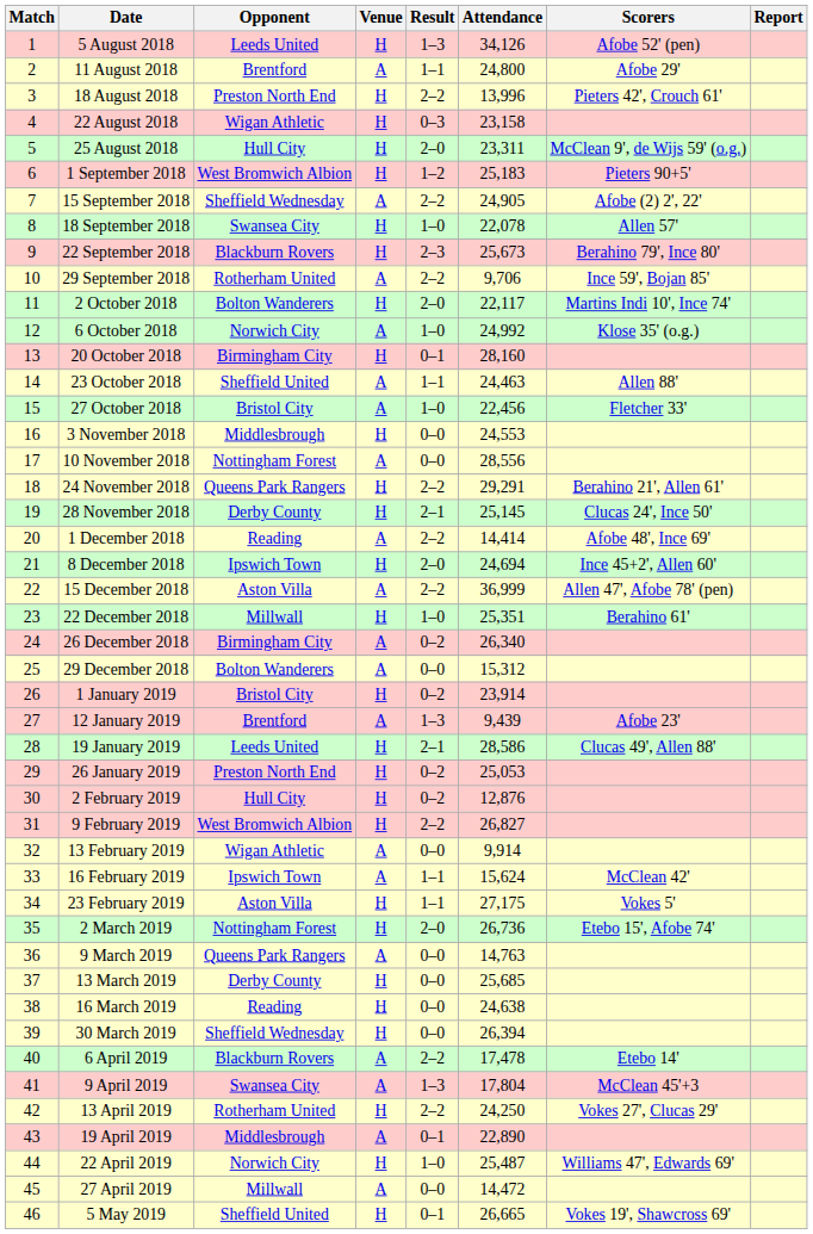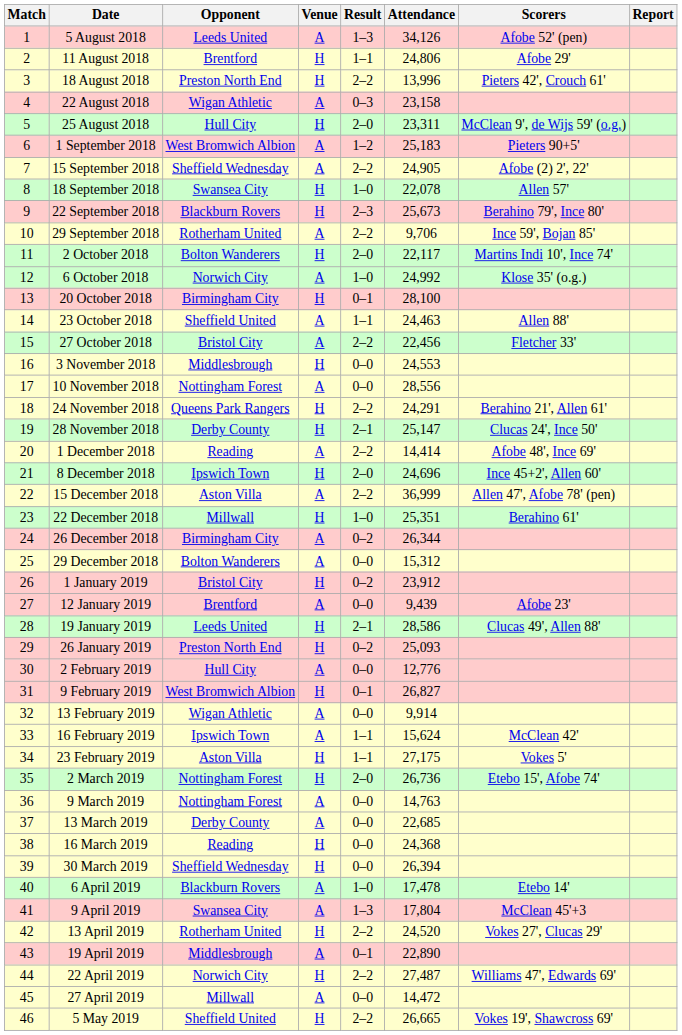 <table class="wikitable" style="font-size:100%; text-align:center">
 <tr>
 <th>Match</th>
 <th>Date</th>
 <th>Opponent</th>
 <th>Venue</th>
 <th>Result</th>
 <th>Attendance</th>
 <th>Scorers</th>
 <th>Report</th>
 </tr>
 <tr bgcolor=FFCCCC>
 <td>1</td>
 <td>5 August 2018</td>
 <td><a href='#'>Leeds United</a></td>
-<td><a href='#'>H</a></td>
+<td><a href='#'>A</a></td>
 <td>1–3</td>
 <td>34,126</td>
 <td><a href='#'>Afobe</a> 52' (pen)</td>
 <td></td>
 </tr>
 <tr id="Stoke City v Brentford" bgcolor=FFFFCC>
 <td>2</td>
 <td>11 August 2018</td>
 <td><a href='#'>Brentford</a></td>
-<td><a href='#'>A</a></td>
+<td><a href='#'>H</a></td>
 <td>1–1</td>
-<td>24,800</td>
+<td>24,806</td>
 <td><a href='#'>Afobe</a> 29'</td>
 <td></td>
 </tr>
 <tr bgcolor=FFFFCC>
 <td>3</td>
 <td>18 August 2018</td>
 <td><a href='#'>Preston North End</a></td>
 <td><a href='#'>H</a></td>
 <td>2–2</td>
 <td>13,996</td>
 <td><a href='#'>Pieters</a> 42', <a href='#'>Crouch</a> 61'</td>
 <td></td>
 </tr>
 <tr bgcolor=FFCCCC>
 <td>4</td>
 <td>22 August 2018</td>
 <td><a href='#'>Wigan Athletic</a></td>
-<td><a href='#'>H</a></td>
+<td><a href='#'>A</a></td>
 <td>0–3</td>
 <td>23,158</td>
 <td></td>
 <td></td>
 </tr>
 <tr bgcolor=CCFFCC>
 <td>5</td>
 <td>25 August 2018</td>
 <td><a href='#'>Hull City</a></td>
 <td><a href='#'>H</a></td>
 <td>2–0</td>
 <td>23,311</td>
 <td><a href='#'>McClean</a> 9', <a href='#'>de Wijs</a> 59' (<a href='#'>o.g.</a>)</td>
 <td></td>
 </tr>
 <tr bgcolor=FFCCCC>
 <td>6</td>
 <td>1 September 2018</td>
 <td><a href='#'>West Bromwich Albion</a></td>
-<td><a href='#'>H</a></td>
+<td><a href='#'>A</a></td>
 <td>1–2</td>
 <td>25,183</td>
 <td><a href='#'>Pieters</a> 90+5'</td>
 <td></td>
 </tr>
 <tr bgcolor=FFFFCC>
 <td>7</td>
 <td>15 September 2018</td>
 <td><a href='#'>Sheffield Wednesday</a></td>
 <td><a href='#'>A</a></td>
 <td>2–2</td>
 <td>24,905</td>
 <td><a href='#'>Afobe</a> (2) 2', 22'</td>
 <td></td>
 </tr>
 <tr bgcolor=CCFFCC>
 <td>8</td>
 <td>18 September 2018</td>
 <td><a href='#'>Swansea City</a></td>
 <td><a href='#'>H</a></td>
 <td>1–0</td>
 <td>22,078</td>
 <td><a href='#'>Allen</a> 57'</td>
 <td></td>
 </tr>
 <tr bgcolor=FFCCCC>
 <td>9</td>
 <td>22 September 2018</td>
 <td><a href='#'>Blackburn Rovers</a></td>
 <td><a href='#'>H</a></td>
 <td>2–3</td>
 <td>25,673</td>
 <td><a href='#'>Berahino</a> 79', <a href='#'>Ince</a> 80'</td>
 <td></td>
 </tr>
 <tr bgcolor=FFFFCC>
 <td>10</td>
 <td>29 September 2018</td>
 <td><a href='#'>Rotherham United</a></td>
 <td><a href='#'>A</a></td>
 <td>2–2</td>
 <td>9,706</td>
 <td><a href='#'>Ince</a> 59', <a href='#'>Bojan</a> 85'</td>
 <td></td>
 </tr>
 <tr bgcolor=CCFFCC>
 <td>11</td>
 <td>2 October 2018</td>
 <td><a href='#'>Bolton Wanderers</a></td>
 <td><a href='#'>H</a></td>
 <td>2–0</td>
 <td>22,117</td>
 <td><a href='#'>Martins Indi</a> 10', <a href='#'>Ince</a> 74'</td>
 <td></td>
 </tr>
 <tr bgcolor=CCFFCC>
 <td>12</td>
 <td>6 October 2018</td>
 <td><a href='#'>Norwich City</a></td>
 <td><a href='#'>A</a></td>
 <td>1–0</td>
 <td>24,992</td>
 <td><a href='#'>Klose</a> 35' (o.g.)</td>
 <td></td>
 </tr>
 <tr bgcolor=FFCCCC>
 <td>13</td>
 <td>20 October 2018</td>
 <td><a href='#'>Birmingham City</a></td>
 <td><a href='#'>H</a></td>
 <td>0–1</td>
-<td>28,160</td>
+<td>28,100</td>
 <td></td>
 <td></td>
 </tr>
 <tr bgcolor=FFFFCC>
 <td>14</td>
 <td>23 October 2018</td>
 <td><a href='#'>Sheffield United</a></td>
 <td><a href='#'>A</a></td>
 <td>1–1</td>
 <td>24,463</td>
 <td><a href='#'>Allen</a> 88'</td>
 <td></td>
 </tr>
 <tr bgcolor=CCFFCC>
 <td>15</td>
 <td>27 October 2018</td>
 <td><a href='#'>Bristol City</a></td>
 <td><a href='#'>A</a></td>
-<td>1–0</td>
+<td>2–2</td>
 <td>22,456</td>
 <td><a href='#'>Fletcher</a> 33'</td>
 <td></td>
 </tr>
 <tr bgcolor=FFFFCC>
 <td>16</td>
 <td>3 November 2018</td>
 <td><a href='#'>Middlesbrough</a></td>
 <td><a href='#'>H</a></td>
 <td>0–0</td>
 <td>24,553</td>
 <td></td>
 <td></td>
 </tr>
 <tr bgcolor=FFFFCC>
 <td>17</td>
 <td>10 November 2018</td>
 <td><a href='#'>Nottingham Forest</a></td>
 <td><a href='#'>A</a></td>
 <td>0–0</td>
 <td>28,556</td>
 <td></td>
 <td></td>
 </tr>
 <tr bgcolor=FFFFCC>
 <td>18</td>
 <td>24 November 2018</td>
 <td><a href='#'>Queens Park Rangers</a></td>
 <td><a href='#'>H</a></td>
 <td>2–2</td>
-<td>29,291</td>
+<td>24,291</td>
 <td><a href='#'>Berahino</a> 21', <a href='#'>Allen</a> 61'</td>
 <td></td>
 </tr>
 <tr bgcolor=CCFFCC>
 <td>19</td>
 <td>28 November 2018</td>
 <td><a href='#'>Derby County</a></td>
 <td><a href='#'>H</a></td>
 <td>2–1</td>
-<td>25,145</td>
+<td>25,147</td>
 <td><a href='#'>Clucas</a> 24', <a href='#'>Ince</a> 50'</td>
 <td></td>
 </tr>
 <tr bgcolor=FFFFCC>
 <td>20</td>
 <td>1 December 2018</td>
 <td><a href='#'>Reading</a></td>
 <td><a href='#'>A</a></td>
 <td>2–2</td>
 <td>14,414</td>
 <td><a href='#'>Afobe</a> 48', <a href='#'>Ince</a> 69'</td>
 <td></td>
 </tr>
 <tr bgcolor=CCFFCC>
 <td>21</td>
 <td>8 December 2018</td>
 <td><a href='#'>Ipswich Town</a></td>
 <td><a href='#'>H</a></td>
 <td>2–0</td>
-<td>24,694</td>
+<td>24,696</td>
 <td><a href='#'>Ince</a> 45+2', <a href='#'>Allen</a> 60'</td>
 <td></td>
 </tr>
 <tr bgcolor=FFFFCC>
 <td>22</td>
 <td>15 December 2018</td>
 <td><a href='#'>Aston Villa</a></td>
 <td><a href='#'>A</a></td>
 <td>2–2</td>
 <td>36,999</td>
 <td><a href='#'>Allen</a> 47', <a href='#'>Afobe</a> 78' (pen)</td>
 <td></td>
 </tr>
 <tr bgcolor=CCFFCC>
 <td>23</td>
 <td>22 December 2018</td>
 <td><a href='#'>Millwall</a></td>
 <td><a href='#'>H</a></td>
 <td>1–0</td>
 <td>25,351</td>
 <td><a href='#'>Berahino</a> 61'</td>
 <td></td>
 </tr>
 <tr bgcolor=FFCCCC>
 <td>24</td>
 <td>26 December 2018</td>
 <td><a href='#'>Birmingham City</a></td>
 <td><a href='#'>A</a></td>
 <td>0–2</td>
-<td>26,340</td>
+<td>26,344</td>
 <td></td>
 <td></td>
 </tr>
 <tr bgcolor=FFFFCC>
 <td>25</td>
 <td>29 December 2018</td>
 <td><a href='#'>Bolton Wanderers</a></td>
 <td><a href='#'>A</a></td>
 <td>0–0</td>
 <td>15,312</td>
 <td></td>
 <td></td>
 </tr>
 <tr bgcolor=FFCCCC>
 <td>26</td>
 <td>1 January 2019</td>
 <td><a href='#'>Bristol City</a></td>
 <td><a href='#'>H</a></td>
 <td>0–2</td>
-<td>23,914</td>
+<td>23,912</td>
 <td></td>
 <td></td>
 </tr>
 <tr bgcolor=FFCCCC>
 <td>27</td>
 <td>12 January 2019</td>
 <td><a href='#'>Brentford</a></td>
 <td><a href='#'>A</a></td>
-<td>1–3</td>
+<td>0–0</td>
 <td>9,439</td>
 <td><a href='#'>Afobe</a> 23'</td>
 <td></td>
 </tr>
 <tr bgcolor=CCFFCC>
 <td>28</td>
 <td>19 January 2019</td>
 <td><a href='#'>Leeds United</a></td>
 <td><a href='#'>H</a></td>
 <td>2–1</td>
 <td>28,586</td>
 <td><a href='#'>Clucas</a> 49', <a href='#'>Allen</a> 88'</td>
 <td></td>
 </tr>
 <tr bgcolor=FFCCCC>
 <td>29</td>
 <td>26 January 2019</td>
 <td><a href='#'>Preston North End</a></td>
 <td><a href='#'>H</a></td>
 <td>0–2</td>
-<td>25,053</td>
+<td>25,093</td>
 <td></td>
 <td></td>
 </tr>
 <tr bgcolor=FFCCCC>
 <td>30</td>
 <td>2 February 2019</td>
 <td><a href='#'>Hull City</a></td>
-<td><a href='#'>H</a></td>
-<td>0–2</td>
-<td>12,876</td>
+<td><a href='#'>A</a></td>
+<td>0–0</td>
+<td>12,776</td>
 <td></td>
 <td></td>
 </tr>
 <tr bgcolor=FFCCCC>
 <td>31</td>
 <td>9 February 2019</td>
 <td><a href='#'>West Bromwich Albion</a></td>
 <td><a href='#'>H</a></td>
-<td>2–2</td>
+<td>0–1</td>
 <td>26,827</td>
 <td></td>
 <td></td>
 </tr>
 <tr bgcolor=FFFFCC>
 <td>32</td>
 <td>13 February 2019</td>
 <td><a href='#'>Wigan Athletic</a></td>
 <td><a href='#'>A</a></td>
 <td>0–0</td>
 <td>9,914</td>
 <td></td>
 <td></td>
 </tr>
 <tr bgcolor=FFFFCC>
 <td>33</td>
 <td>16 February 2019</td>
 <td><a href='#'>Ipswich Town</a></td>
 <td><a href='#'>A</a></td>
 <td>1–1</td>
 <td>15,624</td>
 <td><a href='#'>McClean</a> 42'</td>
 <td></td>
 </tr>
 <tr bgcolor=FFFFCC>
 <td>34</td>
 <td>23 February 2019</td>
 <td><a href='#'>Aston Villa</a></td>
 <td><a href='#'>H</a></td>
 <td>1–1</td>
 <td>27,175</td>
 <td><a href='#'>Vokes</a> 5'</td>
 <td></td>
 </tr>
 <tr bgcolor=CCFFCC>
 <td>35</td>
 <td>2 March 2019</td>
 <td><a href='#'>Nottingham Forest</a></td>
 <td><a href='#'>H</a></td>
 <td>2–0</td>
 <td>26,736</td>
 <td><a href='#'>Etebo</a> 15', <a href='#'>Afobe</a> 74'</td>
 <td></td>
 </tr>
 <tr bgcolor=FFFFCC>
 <td>36</td>
 <td>9 March 2019</td>
-<td><a href='#'>Queens Park Rangers</a></td>
+<td><a href='#'>Nottingham Forest</a></td>
 <td><a href='#'>A</a></td>
 <td>0–0</td>
 <td>14,763</td>
 <td></td>
 <td></td>
 </tr>
 <tr bgcolor=FFFFCC>
 <td>37</td>
 <td>13 March 2019</td>
 <td><a href='#'>Derby County</a></td>
-<td><a href='#'>H</a></td>
+<td><a href='#'>A</a></td>
 <td>0–0</td>
-<td>25,685</td>
+<td>22,685</td>
 <td></td>
 <td></td>
 </tr>
 <tr bgcolor=FFFFCC>
 <td>38</td>
 <td>16 March 2019</td>
 <td><a href='#'>Reading</a></td>
 <td><a href='#'>H</a></td>
 <td>0–0</td>
-<td>24,638</td>
+<td>24,368</td>
 <td></td>
 <td></td>
 </tr>
 <tr bgcolor=FFFFCC>
 <td>39</td>
 <td>30 March 2019</td>
 <td><a href='#'>Sheffield Wednesday</a></td>
 <td><a href='#'>H</a></td>
 <td>0–0</td>
 <td>26,394</td>
 <td></td>
 <td></td>
 </tr>
 <tr bgcolor=CCFFCC>
 <td>40</td>
 <td>6 April 2019</td>
 <td><a href='#'>Blackburn Rovers</a></td>
 <td><a href='#'>A</a></td>
-<td>2–2</td>
+<td>1–0</td>
 <td>17,478</td>
 <td><a href='#'>Etebo</a> 14'</td>
 <td></td>
 </tr>
 <tr bgcolor=FFCCCC>
 <td>41</td>
 <td>9 April 2019</td>
 <td><a href='#'>Swansea City</a></td>
 <td><a href='#'>A</a></td>
 <td>1–3</td>
 <td>17,804</td>
 <td><a href='#'>McClean</a> 45'+3</td>
 <td></td>
 </tr>
 <tr bgcolor=FFFFCC>
 <td>42</td>
 <td>13 April 2019</td>
 <td><a href='#'>Rotherham United</a></td>
 <td><a href='#'>H</a></td>
 <td>2–2</td>
-<td>24,250</td>
+<td>24,520</td>
 <td><a href='#'>Vokes</a> 27', <a href='#'>Clucas</a> 29'</td>
 <td></td>
 </tr>
 <tr bgcolor=FFCCCC>
 <td>43</td>
 <td>19 April 2019</td>
 <td><a href='#'>Middlesbrough</a></td>
 <td><a href='#'>A</a></td>
 <td>0–1</td>
 <td>22,890</td>
 <td></td>
 <td></td>
 </tr>
 <tr bgcolor=FFFFCC>
 <td>44</td>
 <td>22 April 2019</td>
 <td><a href='#'>Norwich City</a></td>
 <td><a href='#'>H</a></td>
-<td>1–0</td>
-<td>25,487</td>
+<td>2–2</td>
+<td>27,487</td>
 <td><a href='#'>Williams</a> 47', <a href='#'>Edwards</a> 69'</td>
 <td></td>
 </tr>
 <tr bgcolor=FFFFCC>
 <td>45</td>
 <td>27 April 2019</td>
 <td><a href='#'>Millwall</a></td>
 <td><a href='#'>A</a></td>
 <td>0–0</td>
 <td>14,472</td>
 <td></td>
 <td></td>
 </tr>
 <tr bgcolor=FFFFCC>
 <td>46</td>
 <td>5 May 2019</td>
 <td><a href='#'>Sheffield United</a></td>
 <td><a href='#'>H</a></td>
-<td>0–1</td>
+<td>2–2</td>
 <td>26,665</td>
 <td><a href='#'>Vokes</a> 19', <a href='#'>Shawcross</a> 69'</td>
 <td></td>
 </tr>
 </table>
